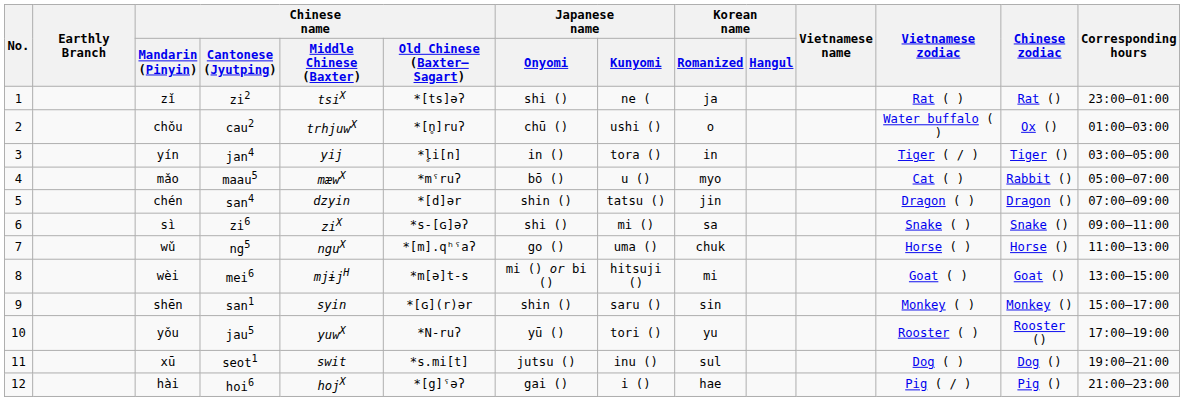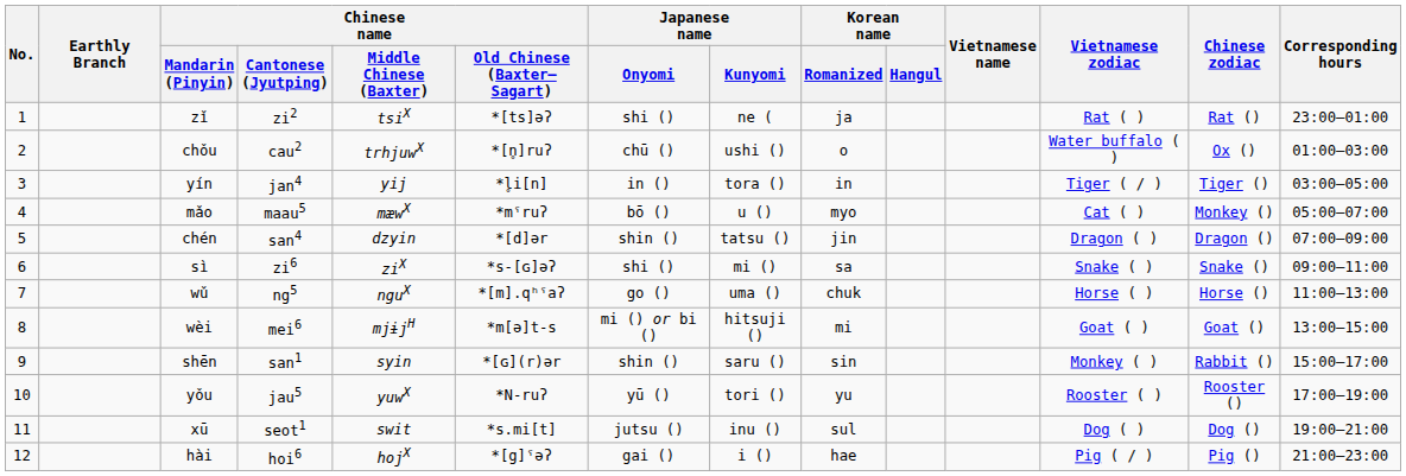 <table class="wikitable">
 <tr>
 <th rowspan=2>No.</th>
 <th rowspan=2>Earthly Branch</th>
 <th colspan=4>Chinese<br>name</th>
 <th colspan=2>Japanese<br>name</th>
 <th colspan=2>Korean<br>name</th>
 <th rowspan=2>Vietnamese<br>name</th>
 <th rowspan=2><a href='#'>Vietnamese<br>zodiac</a></th>
 <th rowspan=2><a href='#'>Chinese<br>zodiac</a></th>
 <th rowspan=2>Corresponding<br>hours</th>
 </tr>
 <tr>
 <th><a href='#'>Mandarin</a><br>(<a href='#'>Pinyin</a>)</th>
 <th><a href='#'>Cantonese</a><br>(<a href='#'>Jyutping</a>)</th>
 <th><a href='#'>Middle Chinese</a><br>(<a href='#'>Baxter</a>)</th>
 <th><a href='#'>Old Chinese</a><br>(<a href='#'>Baxter–Sagart</a>)</th>
 <th><a href='#'>Onyomi</a></th>
 <th><a href='#'>Kunyomi</a></th>
 <th><a href='#'>Romanized</a></th>
 <th><a href='#'>Hangul</a></th>
 </tr>
 <tr align="center">
 <td>1</td>
 <td></td>
 <td>zǐ</td>
 <td>zi<sup>2</sup></td>
 <td><em>tsi<sup>X</sup></em></td>
 <td>*[ts]əʔ</td>
 <td>shi ()</td>
 <td>ne (</td>
 <td>ja</td>
 <td></td>
 <td></td>
 <td><a href='#'>Rat</a> ( )</td>
 <td><a href='#'>Rat</a> ()</td>
 <td>23:00–01:00</td>
 </tr>
 <tr align="center">
 <td>2</td>
 <td></td>
 <td>chǒu</td>
 <td>cau<sup>2</sup></td>
 <td><em>trhjuw<sup>X</sup></em></td>
 <td>*[n̥]ruʔ</td>
 <td>chū ()</td>
 <td>ushi ()</td>
 <td>o</td>
 <td></td>
 <td></td>
 <td><a href='#'>Water buffalo</a> ( )</td>
 <td><a href='#'>Ox</a> ()</td>
 <td>01:00–03:00</td>
 </tr>
 <tr align="center">
 <td>3</td>
 <td></td>
 <td>yín</td>
 <td>jan<sup>4</sup></td>
 <td><em>yij</em></td>
 <td>*l̥i[n]</td>
 <td>in ()</td>
 <td>tora ()</td>
 <td>in</td>
 <td></td>
 <td></td>
 <td><a href='#'>Tiger</a> ( / )</td>
 <td><a href='#'>Tiger</a> ()</td>
 <td>03:00–05:00</td>
 </tr>
 <tr align="center">
 <td>4</td>
 <td></td>
 <td>mǎo</td>
 <td>maau<sup>5</sup></td>
 <td><em>mæw<sup>X</sup></em></td>
 <td>*mˤruʔ</td>
 <td>bō ()</td>
 <td>u ()</td>
 <td>myo</td>
 <td></td>
 <td></td>
 <td><a href='#'>Cat</a> ( )</td>
-<td><a href='#'>Rabbit</a> ()</td>
+<td><a href='#'>Monkey</a> ()</td>
 <td>05:00–07:00</td>
 </tr>
 <tr align="center">
 <td>5</td>
 <td></td>
 <td>chén</td>
 <td>san<sup>4</sup></td>
 <td><em>dzyin</em></td>
 <td>*[d]ər</td>
 <td>shin ()</td>
 <td>tatsu ()</td>
 <td>jin</td>
 <td></td>
 <td></td>
 <td><a href='#'>Dragon</a> ( )</td>
 <td><a href='#'>Dragon</a> ()</td>
 <td>07:00–09:00</td>
 </tr>
 <tr align="center">
 <td>6</td>
 <td></td>
 <td>sì</td>
 <td>zi<sup>6</sup></td>
 <td><em>zi<sup>X</sup></em></td>
 <td>*s-[ɢ]əʔ</td>
 <td>shi ()</td>
 <td>mi ()</td>
 <td>sa</td>
 <td></td>
 <td></td>
 <td><a href='#'>Snake</a> ( )</td>
 <td><a href='#'>Snake</a> ()</td>
 <td>09:00–11:00</td>
 </tr>
 <tr align="center">
 <td>7</td>
 <td></td>
 <td>wǔ</td>
 <td>ng<sup>5</sup></td>
 <td><em>ngu<sup>X</sup></em></td>
 <td>*[m].qʰˤaʔ</td>
 <td>go ()</td>
 <td>uma ()</td>
 <td>chuk</td>
 <td></td>
 <td></td>
 <td><a href='#'>Horse</a> ( )</td>
 <td><a href='#'>Horse</a> ()</td>
 <td>11:00–13:00</td>
 </tr>
 <tr align="center">
 <td>8</td>
 <td></td>
 <td>wèi</td>
 <td>mei<sup>6</sup></td>
 <td><em>mjɨj<sup>H</sup></em></td>
 <td>*m[ə]t-s</td>
 <td>mi () <em>or</em> bi ()</td>
 <td>hitsuji ()</td>
 <td>mi</td>
 <td></td>
 <td></td>
 <td><a href='#'>Goat</a> ( )</td>
 <td><a href='#'>Goat</a> ()</td>
 <td>13:00–15:00</td>
 </tr>
 <tr align="center">
 <td>9</td>
 <td></td>
 <td>shēn</td>
 <td>san<sup>1</sup></td>
 <td><em>syin</em></td>
 <td>*[ɢ](r)ər</td>
 <td>shin ()</td>
 <td>saru ()</td>
 <td>sin</td>
 <td></td>
 <td></td>
 <td><a href='#'>Monkey</a> ( )</td>
-<td><a href='#'>Monkey</a> ()</td>
+<td><a href='#'>Rabbit</a> ()</td>
 <td>15:00–17:00</td>
 </tr>
 <tr align="center">
 <td>10</td>
 <td></td>
 <td>yǒu</td>
 <td>jau<sup>5</sup></td>
 <td><em>yuw<sup>X</sup></em></td>
 <td>*N-ruʔ</td>
 <td>yū ()</td>
 <td>tori ()</td>
 <td>yu</td>
 <td></td>
 <td></td>
 <td><a href='#'>Rooster</a> ( )</td>
 <td><a href='#'>Rooster</a> ()</td>
 <td>17:00–19:00</td>
 </tr>
 <tr align="center">
 <td>11</td>
 <td></td>
 <td>xū</td>
 <td>seot<sup>1</sup></td>
 <td><em>swit</em></td>
 <td>*s.mi[t]</td>
 <td>jutsu ()</td>
 <td>inu ()</td>
 <td>sul</td>
 <td></td>
 <td></td>
 <td><a href='#'>Dog</a> ( )</td>
 <td><a href='#'>Dog</a> ()</td>
 <td>19:00–21:00</td>
 </tr>
 <tr align="center">
 <td>12</td>
 <td></td>
 <td>hài</td>
 <td>hoi<sup>6</sup></td>
 <td><em>hoj<sup>X</sup></em></td>
 <td>*[g]ˤəʔ</td>
 <td>gai ()</td>
 <td>i ()</td>
 <td>hae</td>
 <td></td>
 <td></td>
 <td><a href='#'>Pig</a> ( / )</td>
 <td><a href='#'>Pig</a> ()</td>
 <td>21:00–23:00</td>
 </tr>
 </table>
